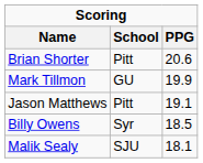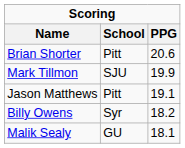 <table class="wikitable">
 <tr>
 <td colspan=3 style="text-align:center;"><strong>Scoring</strong></td>
 </tr>
 <tr>
 <th>Name</th>
 <th>School</th>
 <th>PPG</th>
 </tr>
 <tr>
 <td><a href='#'>Brian Shorter</a></td>
 <td>Pitt</td>
 <td>20.6</td>
 </tr>
 <tr>
 <td><a href='#'>Mark Tillmon</a></td>
-<td>GU</td>
+<td>SJU</td>
 <td>19.9</td>
 </tr>
 <tr>
 <td>Jason Matthews</td>
 <td>Pitt</td>
 <td>19.1</td>
 </tr>
 <tr>
 <td><a href='#'>Billy Owens</a></td>
 <td>Syr</td>
-<td>18.5</td>
+<td>18.2</td>
 </tr>
 <tr>
 <td><a href='#'>Malik Sealy</a></td>
-<td>SJU</td>
+<td>GU</td>
 <td>18.1</td>
 </tr>
 </table>
